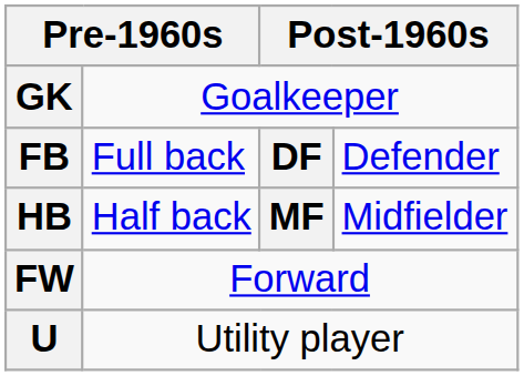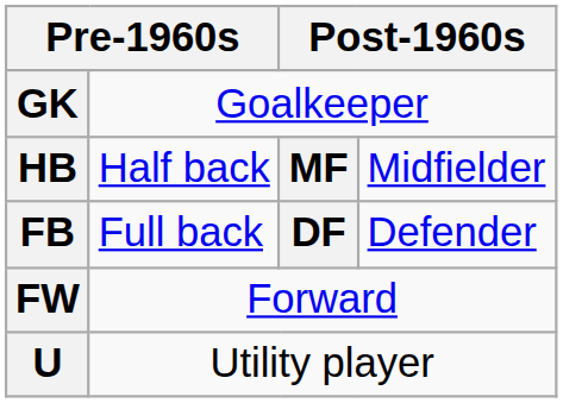 <table class="wikitable sortable">
 <tr>
 <th scope="col" colspan="2">Pre-1960s</th>
 <th scope="col" colspan="2">Post-1960s</th>
 </tr>
 <tr>
 <th scope="row">GK</th>
 <td colspan="3" align=center><a href='#'>Goalkeeper</a></td>
 </tr>
 <tr>
+<th scope="row">HB</th>
+<td><a href='#'>Half back</a></td>
+<th scope="row" align="center">MF</th>
+<td><a href='#'>Midfielder</a></td>
+</tr>
+<tr>
 <th scope="row">FB</th>
 <td><a href='#'>Full back</a></td>
 <th scope="row" align="center">DF</th>
 <td><a href='#'>Defender</a></td>
-</tr>
-<tr>
-<th scope="row">HB</th>
-<td><a href='#'>Half back</a></td>
-<th scope="row" align="center">MF</th>
-<td><a href='#'>Midfielder</a></td>
 </tr>
 <tr>
 <th scope="row">FW</th>
 <td colspan="3" align=center><a href='#'>Forward</a></td>
 </tr>
 <tr>
 <th scope="row">U</th>
 <td colspan="3" align=center>Utility player</td>
 </tr>
 </table>
